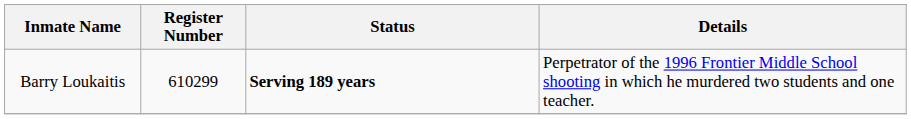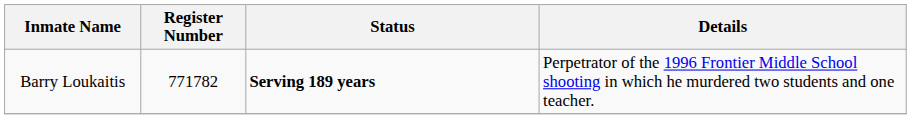 <table class="wikitable sortable">
 <tr>
 <th width=13%>Inmate Name</th>
 <th width=10%>Register Number</th>
 <th width=28%>Status</th>
 <th width=35%>Details</th>
 </tr>
 <tr>
 <td style="text-align:center;">Barry Loukaitis</td>
-<td style="text-align:center;">610299</td>
+<td style="text-align:center;">771782</td>
 <td><strong>Serving 189 years</strong></td>
 <td>Perpetrator of the <a href='#'>1996 Frontier Middle School shooting</a> in which he murdered two students and one teacher.</td>
 </tr>
 <tr>
 </tr>
 </table>
